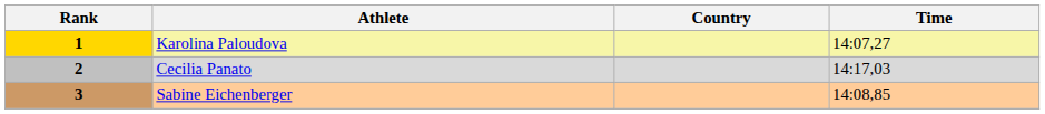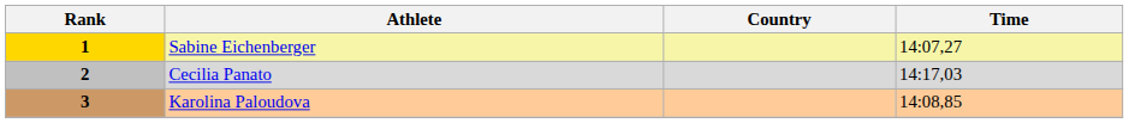 <table class="wikitable" width=80% style="font-size:100%; text-align:left;">
 <tr>
 <th>Rank</th>
 <th>Athlete</th>
 <th>Country</th>
 <th>Time</th>
 </tr>
 <tr align="center" valign="top" bgcolor="#F7F6A8">
 <th style="background:#ffd700;">1</th>
-<td align="left"><a href='#'>Karolina Paloudova</a></td>
+<td align="left"><a href='#'>Sabine Eichenberger</a></td>
 <td align="left"></td>
 <td align="left">14:07,27</td>
 </tr>
 <tr align="center" valign="top" bgcolor="#D9D9D9">
 <th style="background:#c0c0c0;">2</th>
 <td align="left"><a href='#'>Cecilia Panato</a></td>
 <td align="left"></td>
 <td align="left">14:17,03</td>
 </tr>
 <tr align="center" valign="top" bgcolor="#FFCC99">
 <th style="background:#cc9966;">3</th>
-<td align="left"><a href='#'>Sabine Eichenberger</a></td>
+<td align="left"><a href='#'>Karolina Paloudova</a></td>
 <td align="left"></td>
 <td align="left">14:08,85</td>
 </tr>
 <tr align="center" valign="top" bgcolor="#FFFFFF">
 </tr>
 </table>
